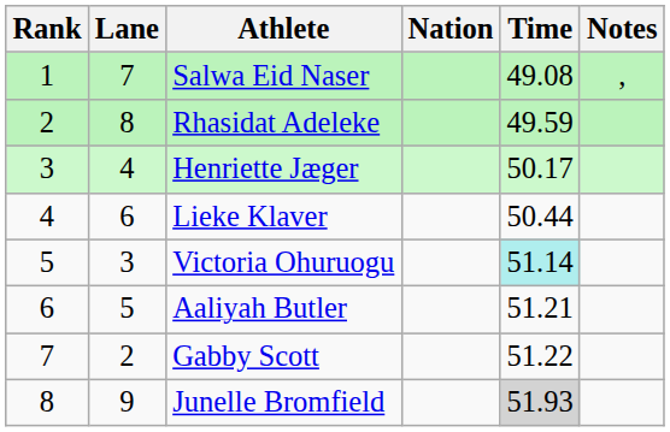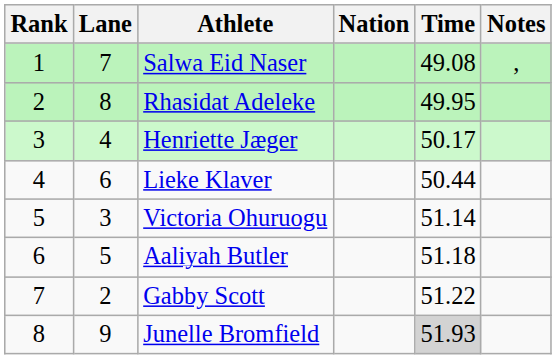 <table class="wikitable sortable" style="text-align:center;">
 <tr>
 <th>Rank</th>
 <th>Lane</th>
 <th>Athlete</th>
 <th>Nation</th>
 <th>Time</th>
 <th>Notes</th>
 </tr>
 <tr bgcolor=bbf3bb>
 <td>1</td>
 <td>7</td>
 <td align=left><a href='#'>Salwa Eid Naser</a></td>
 <td align=left></td>
 <td>49.08</td>
 <td>, </td>
 </tr>
 <tr bgcolor=bbf3bb>
 <td>2</td>
 <td>8</td>
 <td align=left><a href='#'>Rhasidat Adeleke</a></td>
 <td align=left></td>
-<td>49.59</td>
+<td>49.95</td>
 <td></td>
 </tr>
 <tr bgcolor=ccf9cc>
 <td>3</td>
 <td>4</td>
 <td align=left><a href='#'>Henriette Jæger</a></td>
 <td align=left></td>
 <td>50.17</td>
 <td></td>
 </tr>
 <tr>
 <td>4</td>
 <td>6</td>
 <td align=left><a href='#'>Lieke Klaver</a></td>
 <td align=left></td>
 <td>50.44</td>
 <td></td>
 </tr>
 <tr>
 <td>5</td>
 <td>3</td>
 <td align=left><a href='#'>Victoria Ohuruogu</a></td>
 <td align=left></td>
-<td style="background: paleturquoise;">51.14</td>
+<td>51.14</td>
 <td></td>
 </tr>
 <tr>
 <td>6</td>
 <td>5</td>
 <td align=left><a href='#'>Aaliyah Butler</a></td>
 <td align=left></td>
-<td>51.21</td>
+<td>51.18</td>
 <td></td>
 </tr>
 <tr>
 <td>7</td>
 <td>2</td>
 <td align=left><a href='#'>Gabby Scott</a></td>
 <td align=left></td>
 <td>51.22</td>
 <td></td>
 </tr>
 <tr>
 <td>8</td>
 <td>9</td>
 <td align=left><a href='#'>Junelle Bromfield</a></td>
 <td align=left></td>
 <td style="background: lightgrey;">51.93</td>
 <td></td>
 </tr>
 </table>
